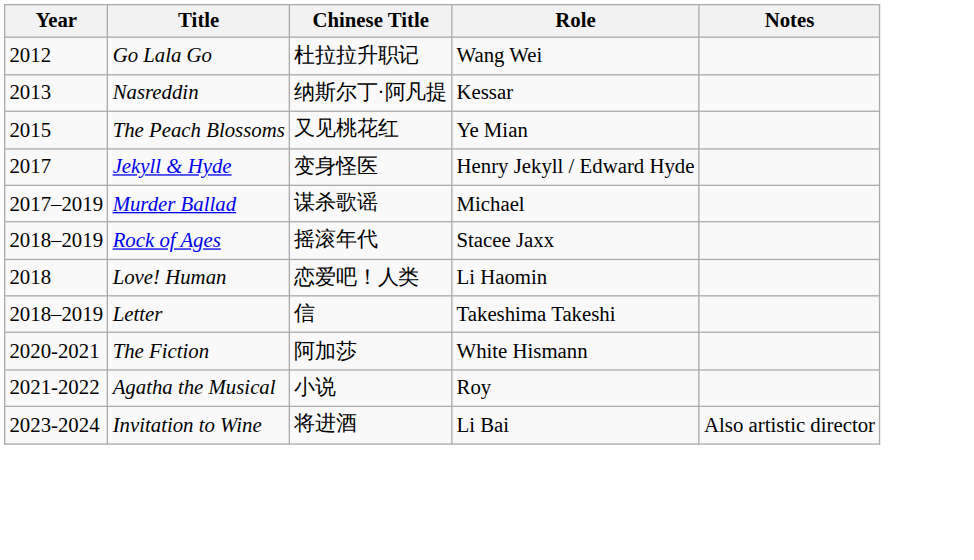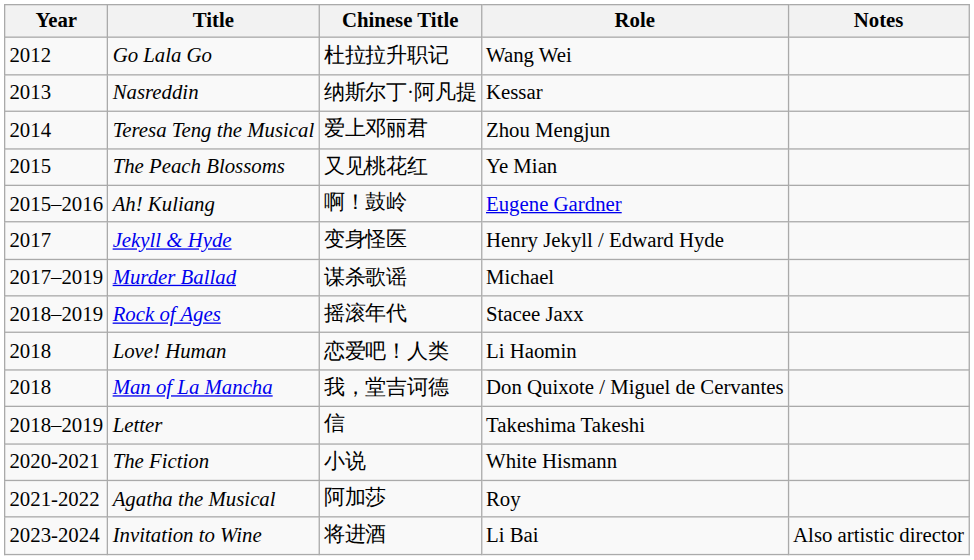 <table class="wikitable">
 <tr>
 <th>Year</th>
 <th>Title</th>
 <th>Chinese Title</th>
 <th>Role</th>
 <th>Notes</th>
 </tr>
 <tr>
 <td>2012</td>
 <td><em>Go Lala Go</em></td>
 <td>杜拉拉升职记</td>
 <td>Wang Wei</td>
 <td></td>
 </tr>
 <tr>
 <td>2013</td>
 <td><em>Nasreddin</em></td>
 <td>纳斯尔丁·阿凡提</td>
 <td>Kessar</td>
 <td></td>
 </tr>
 <tr>
+<td>2014</td>
+<td><em>Teresa Teng the Musical</em></td>
+<td>爱上邓丽君</td>
+<td>Zhou Mengjun</td>
+<td></td>
+</tr>
+<tr>
 <td>2015</td>
 <td><em>The Peach Blossoms</em></td>
 <td>又见桃花红</td>
 <td>Ye Mian</td>
+<td></td>
+</tr>
+<tr>
+<td>2015–2016</td>
+<td><em>Ah! Kuliang</em></td>
+<td>啊！鼓岭</td>
+<td><a href='#'>Eugene Gardner</a></td>
 <td></td>
 </tr>
 <tr>
 <td>2017</td>
 <td><em><a href='#'>Jekyll & Hyde</a></em></td>
 <td>变身怪医</td>
 <td>Henry Jekyll / Edward Hyde</td>
 <td></td>
 </tr>
 <tr>
 <td>2017–2019</td>
 <td><em><a href='#'>Murder Ballad</a></em></td>
 <td>谋杀歌谣</td>
 <td>Michael</td>
 <td></td>
 </tr>
 <tr>
 <td>2018–2019</td>
 <td><em><a href='#'>Rock of Ages</a></em></td>
 <td>摇滚年代</td>
 <td>Stacee Jaxx</td>
 <td></td>
 </tr>
 <tr>
 <td>2018</td>
 <td><em>Love! Human</em></td>
 <td>恋爱吧！人类</td>
 <td>Li Haomin</td>
 <td></td>
 </tr>
 <tr>
+<td>2018</td>
+<td><em><a href='#'>Man of La Mancha</a></em></td>
+<td>我，堂吉诃德</td>
+<td>Don Quixote / Miguel de Cervantes</td>
+<td></td>
+</tr>
+<tr>
 <td>2018–2019</td>
 <td><em>Letter</em></td>
 <td>信</td>
 <td>Takeshima Takeshi</td>
 <td></td>
 </tr>
 <tr>
 <td>2020-2021</td>
 <td><em>The Fiction</em></td>
-<td>阿加莎</td>
+<td>小说</td>
 <td>White Hismann</td>
 <td></td>
 </tr>
 <tr>
 <td>2021-2022</td>
 <td><em>Agatha the Musical</em></td>
-<td>小说</td>
+<td>阿加莎</td>
 <td>Roy</td>
 <td></td>
 </tr>
 <tr>
 <td>2023-2024</td>
 <td><em>Invitation to Wine</em></td>
 <td>将进酒</td>
 <td>Li Bai</td>
 <td>Also artistic director </td>
 </tr>
 </table>
